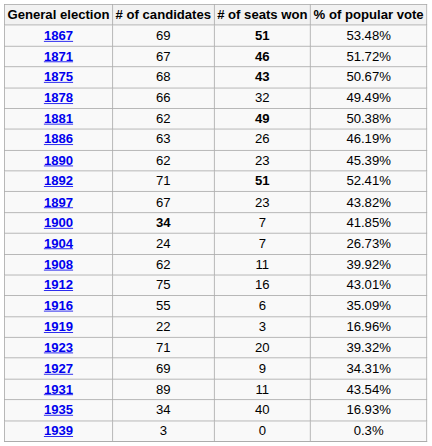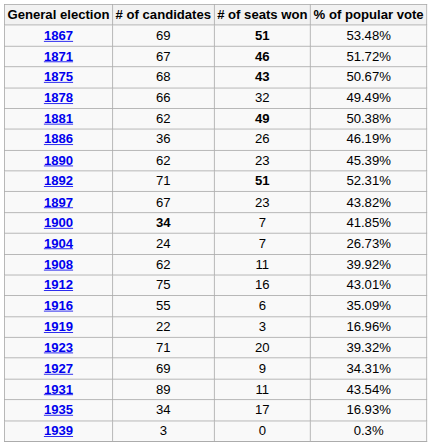 <table class="wikitable" style="text-align:center">
 <tr>
 <th>General election</th>
 <th># of candidates</th>
 <th># of seats won</th>
 <th>% of popular vote</th>
 </tr>
 <tr>
 <td><strong><a href='#'>1867</a></strong></td>
 <td>69</td>
 <td><strong>51</strong></td>
 <td>53.48%</td>
 </tr>
 <tr>
 <td><strong><a href='#'>1871</a></strong></td>
 <td>67</td>
 <td><strong>46</strong></td>
 <td>51.72%</td>
 </tr>
 <tr>
 <td><strong><a href='#'>1875</a></strong></td>
 <td>68</td>
 <td><strong>43</strong></td>
 <td>50.67%</td>
 </tr>
 <tr>
 <td><strong><a href='#'>1878</a></strong></td>
 <td>66</td>
 <td>32</td>
 <td>49.49%</td>
 </tr>
 <tr>
 <td><strong><a href='#'>1881</a></strong></td>
 <td>62</td>
 <td><strong>49</strong></td>
 <td>50.38%</td>
 </tr>
 <tr>
 <td><strong><a href='#'>1886</a></strong></td>
-<td>63</td>
+<td>36</td>
 <td>26</td>
 <td>46.19%</td>
 </tr>
 <tr>
 <td><strong><a href='#'>1890</a></strong></td>
 <td>62</td>
 <td>23</td>
 <td>45.39%</td>
 </tr>
 <tr>
 <td><strong><a href='#'>1892</a></strong></td>
 <td>71</td>
 <td><strong>51</strong></td>
-<td>52.41%</td>
+<td>52.31%</td>
 </tr>
 <tr>
 <td><strong><a href='#'>1897</a></strong></td>
 <td>67</td>
 <td>23</td>
 <td>43.82%</td>
 </tr>
 <tr>
 <td><strong><a href='#'>1900</a></strong></td>
 <td><strong>34</strong></td>
 <td>7</td>
 <td>41.85%</td>
 </tr>
 <tr>
 <td><strong><a href='#'>1904</a></strong></td>
 <td>24</td>
 <td>7</td>
 <td>26.73%</td>
 </tr>
 <tr>
 <td><strong><a href='#'>1908</a></strong></td>
 <td>62</td>
 <td>11</td>
 <td>39.92%</td>
 </tr>
 <tr>
 <td><strong><a href='#'>1912</a></strong></td>
 <td>75</td>
 <td>16</td>
 <td>43.01%</td>
 </tr>
 <tr>
 <td><strong><a href='#'>1916</a></strong></td>
 <td>55</td>
 <td>6</td>
 <td>35.09%</td>
 </tr>
 <tr>
 <td><strong><a href='#'>1919</a></strong></td>
 <td>22</td>
 <td>3</td>
 <td>16.96%</td>
 </tr>
 <tr>
 <td><strong><a href='#'>1923</a></strong></td>
 <td>71</td>
 <td>20</td>
 <td>39.32%</td>
 </tr>
 <tr>
 <td><strong><a href='#'>1927</a></strong></td>
 <td>69</td>
 <td>9</td>
 <td>34.31%</td>
 </tr>
 <tr>
 <td><strong><a href='#'>1931</a></strong></td>
 <td>89</td>
 <td>11</td>
 <td>43.54%</td>
 </tr>
 <tr>
 <td><strong><a href='#'>1935</a></strong></td>
 <td>34</td>
-<td>40</td>
+<td>17</td>
 <td>16.93%</td>
 </tr>
 <tr>
 <td><strong><a href='#'>1939</a></strong></td>
 <td>3</td>
 <td>0</td>
 <td>0.3%</td>
 </tr>
 <tr>
 </tr>
 </table>
